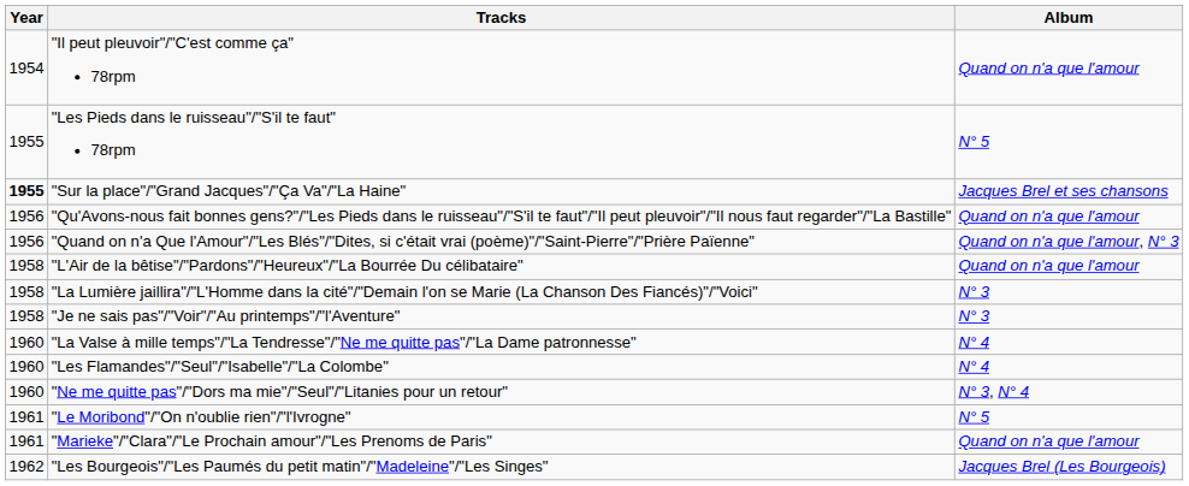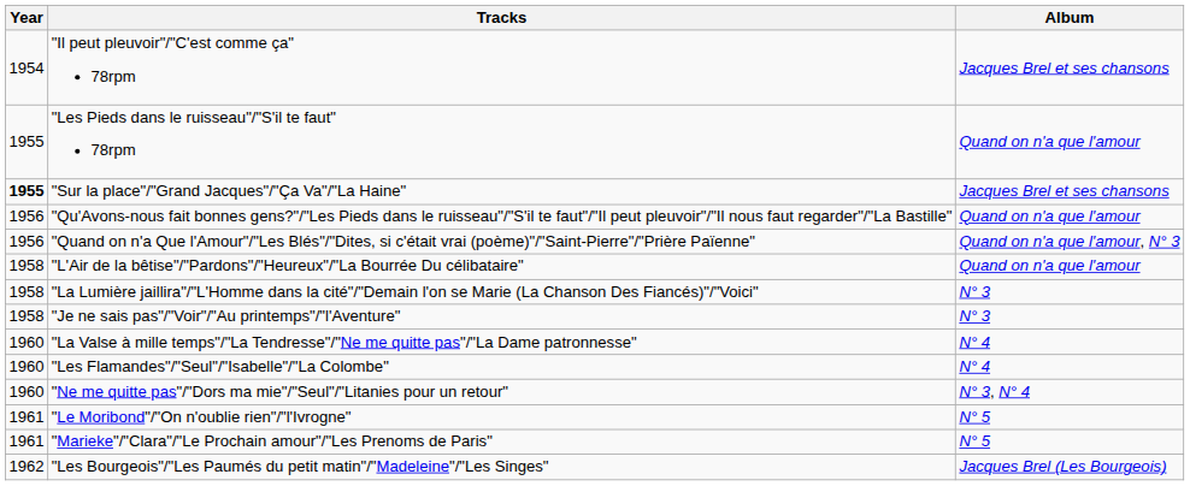 <table class="wikitable">
 <tr>
 <th>Year</th>
 <th>Tracks</th>
 <th>Album</th>
 </tr>
 <tr>
 <td>1954</td>
 <td>"Il peut pleuvoir"/"C'est comme ça"<br><ul><li>78rpm</li></ul></td>
-<td><em><a href='#'>Quand on n'a que l'amour</a></em></td>
+<td><em><a href='#'>Jacques Brel et ses chansons</a></em></td>
 </tr>
 <tr>
 <td>1955</td>
 <td>"Les Pieds dans le ruisseau"/"S'il te faut"<br><ul><li>78rpm</li></ul></td>
-<td><a href='#'><em>N° 5</em></a></td>
+<td><em><a href='#'>Quand on n'a que l'amour</a></em></td>
 </tr>
 <tr>
 <td><strong>1955</strong></td>
 <td>"Sur la place"/"Grand Jacques"/"Ça Va"/"La Haine"</td>
 <td><em><a href='#'>Jacques Brel et ses chansons</a></em></td>
 </tr>
 <tr>
 <td>1956</td>
 <td>"Qu'Avons-nous fait bonnes gens?"/"Les Pieds dans le ruisseau"/"S'il te faut"/"Il peut pleuvoir"/"Il nous faut regarder"/"La Bastille"</td>
 <td><em><a href='#'>Quand on n'a que l'amour</a></em></td>
 </tr>
 <tr>
 <td>1956</td>
 <td>"Quand on n'a Que l'Amour"/"Les Blés"/"Dites, si c'était vrai (poème)"/"Saint-Pierre"/"Prière Païenne"</td>
 <td><em><a href='#'>Quand on n'a que l'amour</a></em>, <a href='#'><em>N° 3</em></a></td>
 </tr>
 <tr>
 <td>1958</td>
 <td>"L'Air de la bêtise"/"Pardons"/"Heureux"/"La Bourrée Du célibataire"</td>
 <td><em><a href='#'>Quand on n'a que l'amour</a></em></td>
 </tr>
 <tr>
 <td>1958</td>
 <td>"La Lumière jaillira"/"L'Homme dans la cité"/"Demain l'on se Marie (La Chanson Des Fiancés)"/"Voici"</td>
 <td><a href='#'><em>N° 3</em></a></td>
 </tr>
 <tr>
 <td>1958</td>
 <td>"Je ne sais pas"/"Voir"/"Au printemps"/"l'Aventure"</td>
 <td><a href='#'><em>N° 3</em></a></td>
 </tr>
 <tr>
 <td>1960</td>
 <td>"La Valse à mille temps"/"La Tendresse"/"<a href='#'>Ne me quitte pas</a>"/"La Dame patronnesse"</td>
 <td><a href='#'><em>N° 4</em></a></td>
 </tr>
 <tr>
 <td>1960</td>
 <td>"Les Flamandes"/"Seul"/"Isabelle"/"La Colombe"</td>
 <td><a href='#'><em>N° 4</em></a></td>
 </tr>
 <tr>
 <td>1960</td>
 <td>"<a href='#'>Ne me quitte pas</a>"/"Dors ma mie"/"Seul"/"Litanies pour un retour"</td>
 <td><a href='#'><em>N° 3</em></a>, <a href='#'><em>N° 4</em></a></td>
 </tr>
 <tr>
 <td>1961</td>
 <td>"<a href='#'>Le Moribond</a>"/"On n'oublie rien"/"l'Ivrogne"</td>
 <td><a href='#'><em>N° 5</em></a></td>
 </tr>
 <tr>
 <td>1961</td>
 <td>"<a href='#'>Marieke</a>"/"Clara"/"Le Prochain amour"/"Les Prenoms de Paris"</td>
-<td><em><a href='#'>Quand on n'a que l'amour</a></em></td>
+<td><a href='#'><em>N° 5</em></a></td>
 </tr>
 <tr>
 <td>1962</td>
 <td>"Les Bourgeois"/"Les Paumés du petit matin"/"<a href='#'>Madeleine</a>"/"Les Singes"</td>
 <td><a href='#'><em>Jacques Brel (Les Bourgeois)</em></a></td>
 </tr>
 </table>
